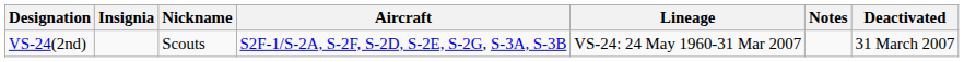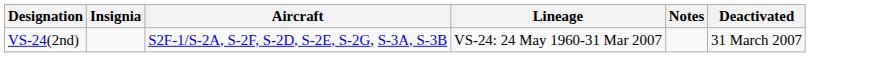 <table class="wikitable">
 <tr>
 <th>Designation</th>
 <th>Insignia</th>
-<th>Nickname</th>
 <th>Aircraft</th>
 <th>Lineage</th>
 <th>Notes</th>
 <th>Deactivated</th>
 </tr>
 <tr>
 <td><a href='#'>VS-24</a>(2nd)</td>
 <td></td>
-<td>Scouts</td>
 <td><a href='#'>S2F-1/S-2A, S-2F, S-2D, S-2E, S-2G</a>, <a href='#'>S-3A, S-3B</a></td>
 <td style="white-space: nowrap;">VS-24: 24 May 1960-31 Mar 2007</td>
 <td></td>
 <td>31 March 2007</td>
 </tr>
 </table>
